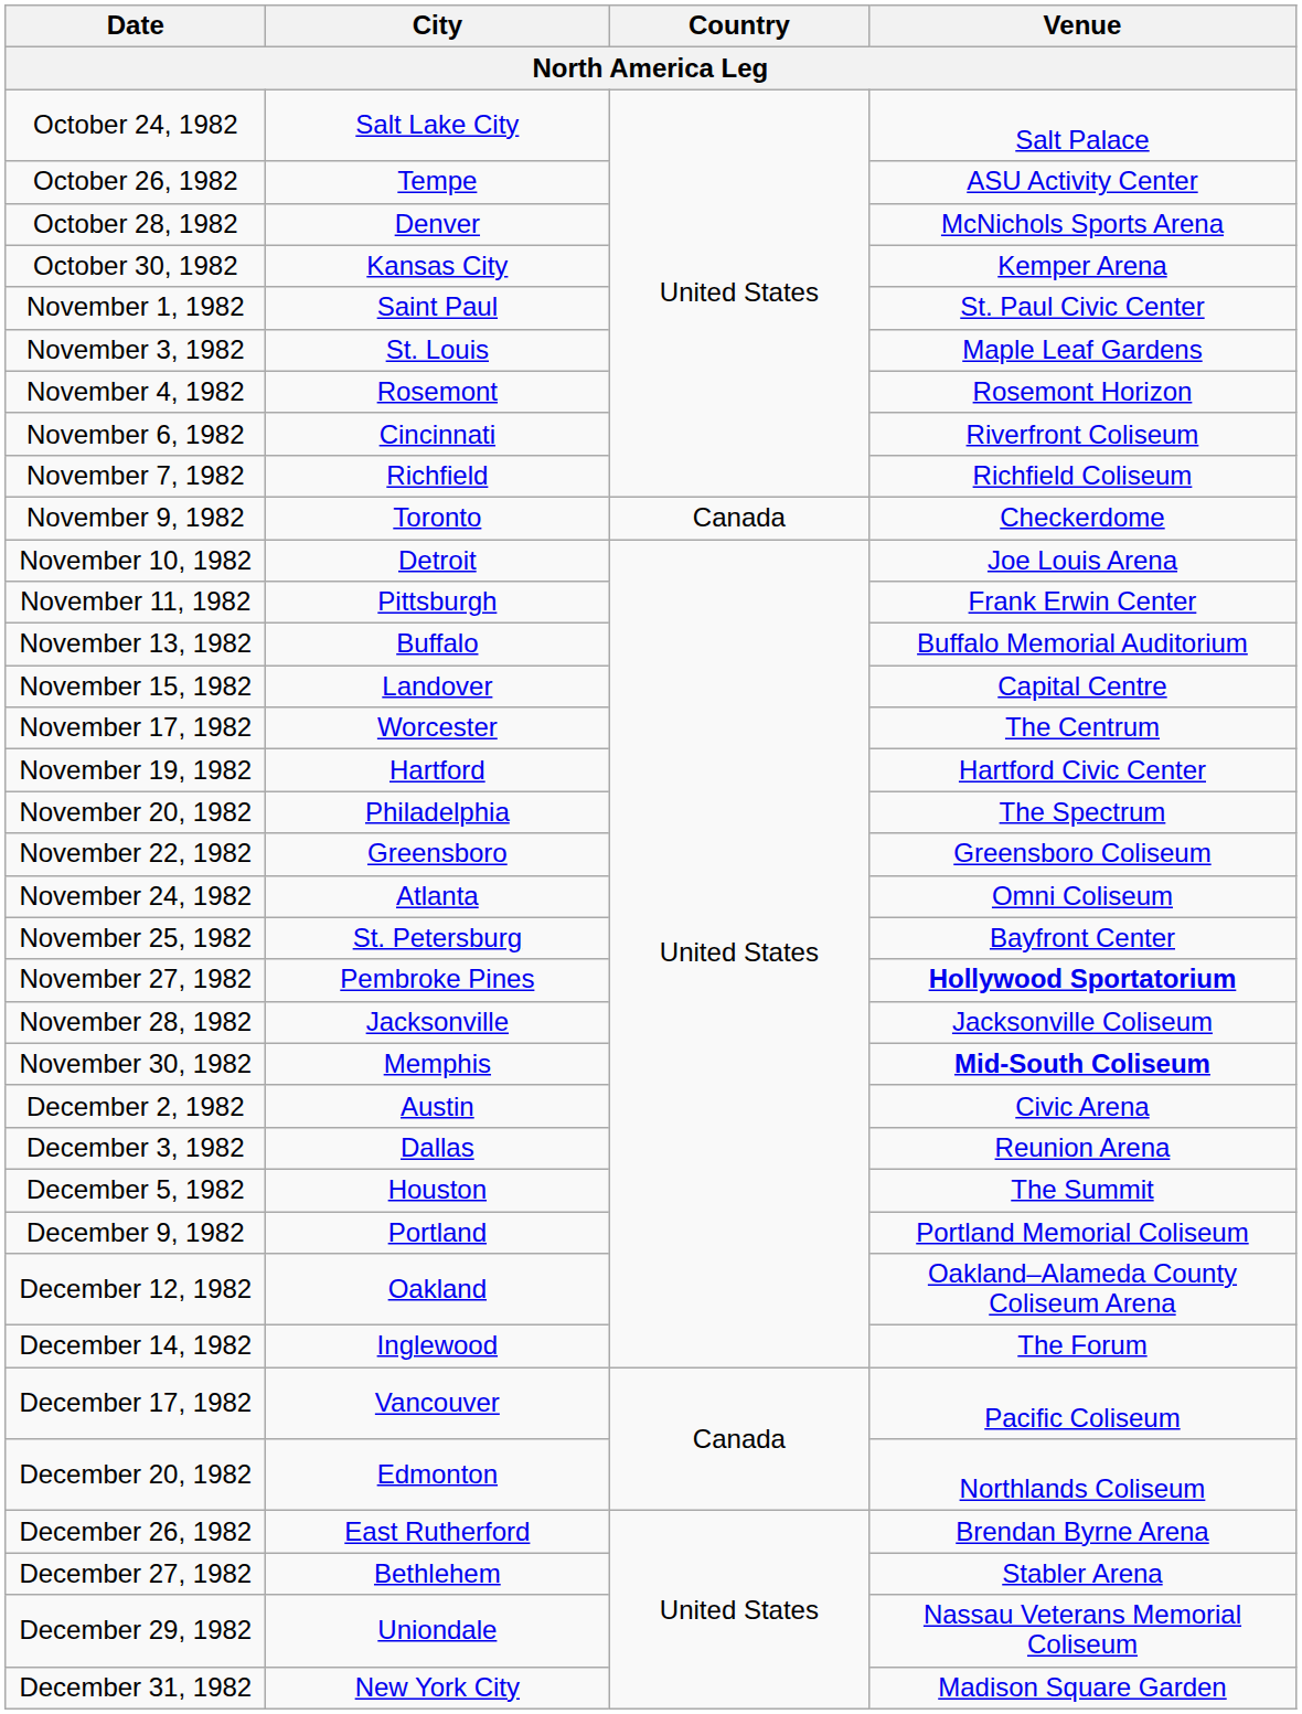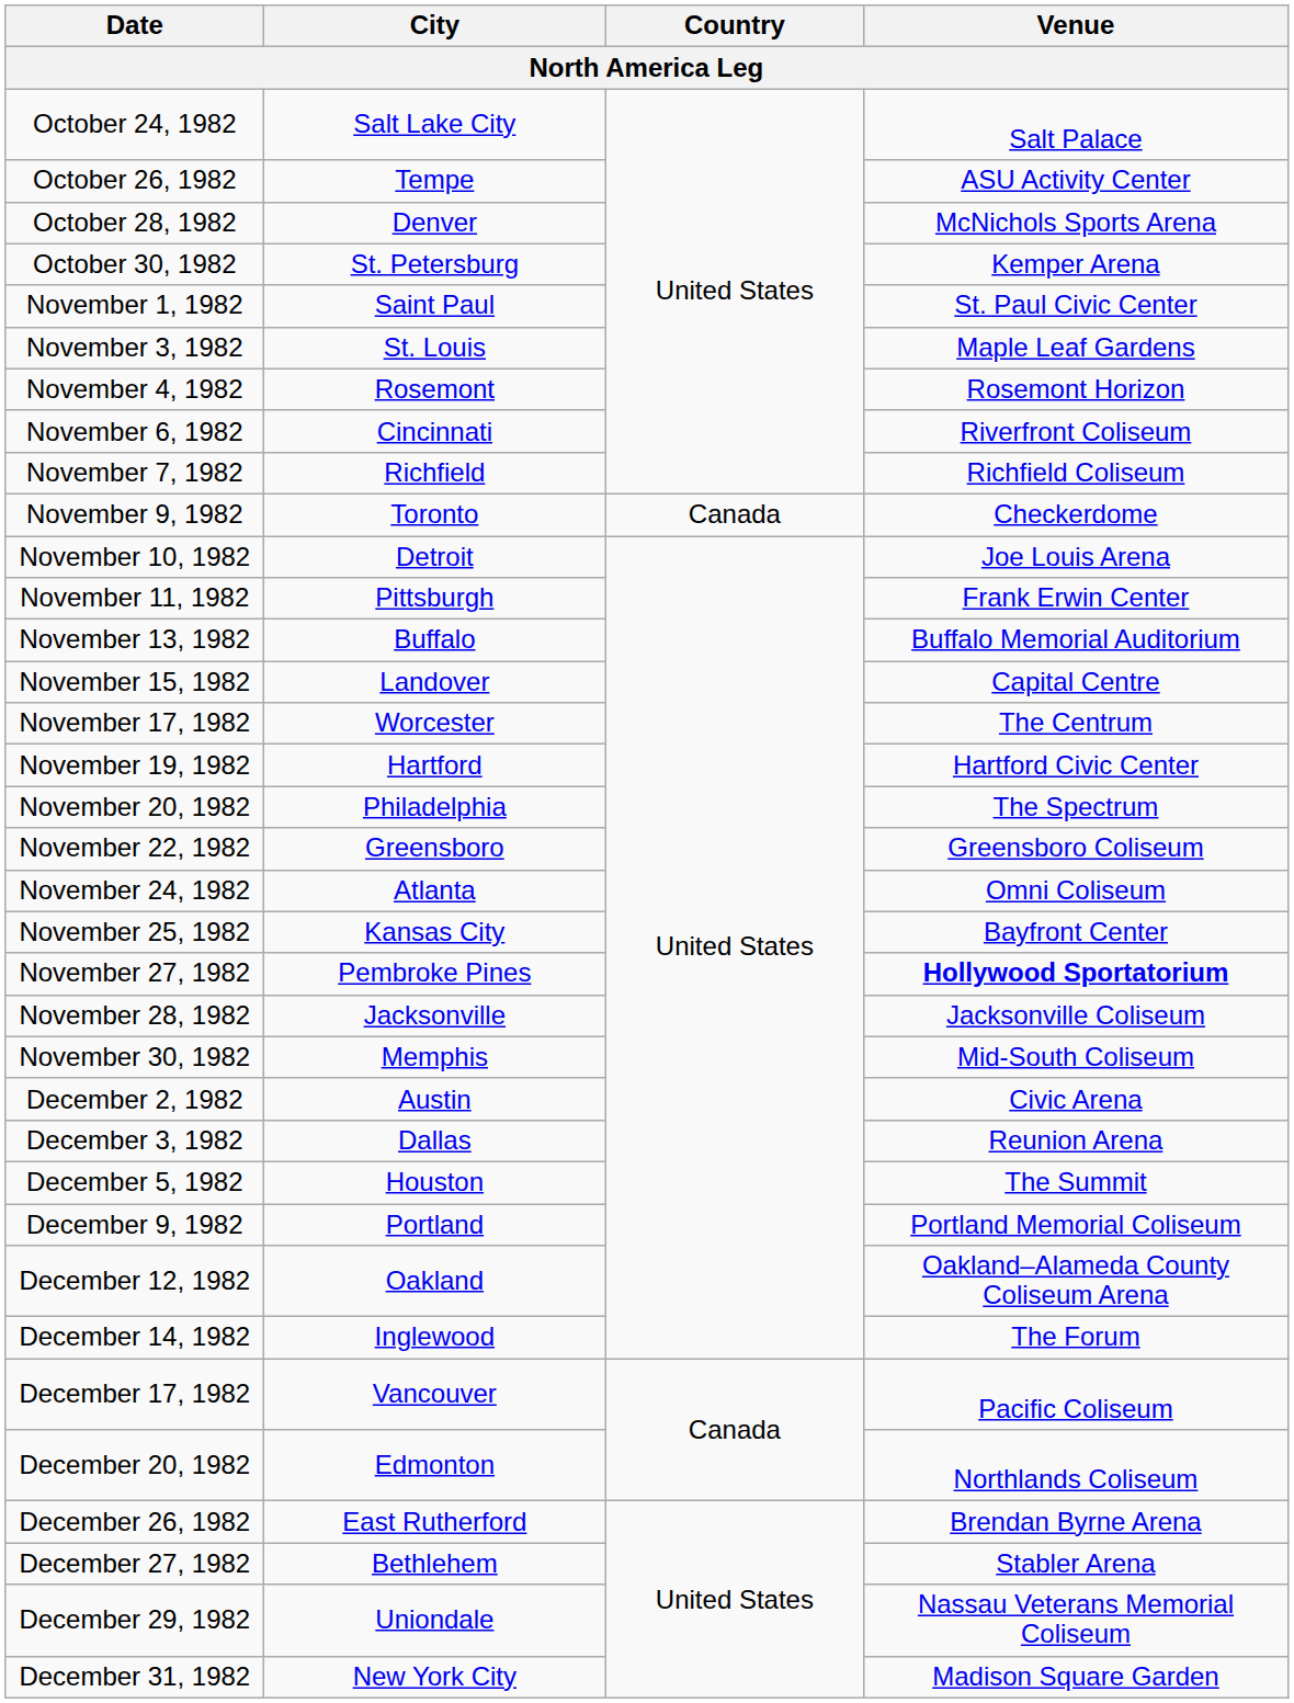 <table class="wikitable" style="text-align:center;">
 <tr>
 <th style="width:150px;">Date</th>
 <th style="width:200px;">City</th>
 <th style="width:150px;">Country</th>
 <th style="width:250px;">Venue</th>
 </tr>
 <tr>
 <th colspan="6">North America Leg</th>
 </tr>
 <tr>
 <td>October 24, 1982</td>
 <td><a href='#'>Salt Lake City</a></td>
 <td rowspan="9">United States</td>
 <td><br><a href='#'>Salt Palace</a></td>
 </tr>
 <tr>
 <td>October 26, 1982</td>
 <td><a href='#'>Tempe</a></td>
 <td><a href='#'>ASU Activity Center</a></td>
 </tr>
 <tr>
 <td>October 28, 1982</td>
 <td><a href='#'>Denver</a></td>
 <td><a href='#'>McNichols Sports Arena</a></td>
 </tr>
 <tr>
 <td>October 30, 1982</td>
-<td><a href='#'>Kansas City</a></td>
+<td><a href='#'>St. Petersburg</a></td>
 <td><a href='#'>Kemper Arena</a></td>
 </tr>
 <tr>
 <td>November 1, 1982</td>
 <td><a href='#'>Saint Paul</a></td>
 <td><a href='#'>St. Paul Civic Center</a></td>
 </tr>
 <tr>
 <td>November 3, 1982</td>
 <td><a href='#'>St. Louis</a></td>
 <td><a href='#'>Maple Leaf Gardens</a></td>
 </tr>
 <tr>
 <td>November 4, 1982</td>
 <td><a href='#'>Rosemont</a></td>
 <td><a href='#'>Rosemont Horizon</a></td>
 </tr>
 <tr>
 <td>November 6, 1982</td>
 <td><a href='#'>Cincinnati</a></td>
 <td><a href='#'>Riverfront Coliseum</a></td>
 </tr>
 <tr>
 <td>November 7, 1982</td>
 <td><a href='#'>Richfield</a></td>
 <td><a href='#'>Richfield Coliseum</a></td>
 </tr>
 <tr>
 <td>November 9, 1982</td>
 <td><a href='#'>Toronto</a></td>
 <td>Canada</td>
 <td><a href='#'>Checkerdome</a></td>
 </tr>
 <tr>
 <td>November 10, 1982</td>
 <td><a href='#'>Detroit</a></td>
 <td rowspan="19">United States</td>
 <td><a href='#'>Joe Louis Arena</a></td>
 </tr>
 <tr>
 <td>November 11, 1982</td>
 <td><a href='#'>Pittsburgh</a></td>
 <td><a href='#'>Frank Erwin Center</a></td>
 </tr>
 <tr>
 <td>November 13, 1982</td>
 <td><a href='#'>Buffalo</a></td>
 <td><a href='#'>Buffalo Memorial Auditorium</a></td>
 </tr>
 <tr>
 <td>November 15, 1982</td>
 <td><a href='#'>Landover</a></td>
 <td><a href='#'>Capital Centre</a></td>
 </tr>
 <tr>
 <td>November 17, 1982</td>
 <td><a href='#'>Worcester</a></td>
 <td><a href='#'>The Centrum</a></td>
 </tr>
 <tr>
 <td>November 19, 1982</td>
 <td><a href='#'>Hartford</a></td>
 <td><a href='#'>Hartford Civic Center</a></td>
 </tr>
 <tr>
 <td>November 20, 1982</td>
 <td><a href='#'>Philadelphia</a></td>
 <td><a href='#'>The Spectrum</a></td>
 </tr>
 <tr>
 <td>November 22, 1982</td>
 <td><a href='#'>Greensboro</a></td>
 <td><a href='#'>Greensboro Coliseum</a></td>
 </tr>
 <tr>
 <td>November 24, 1982</td>
 <td><a href='#'>Atlanta</a></td>
 <td><a href='#'>Omni Coliseum</a></td>
 </tr>
 <tr>
 <td>November 25, 1982</td>
-<td><a href='#'>St. Petersburg</a></td>
+<td><a href='#'>Kansas City</a></td>
 <td><a href='#'>Bayfront Center</a></td>
 </tr>
 <tr>
 <td>November 27, 1982</td>
 <td><a href='#'>Pembroke Pines</a></td>
 <td><strong><a href='#'>Hollywood Sportatorium</a></strong></td>
 </tr>
 <tr>
 <td>November 28, 1982</td>
 <td><a href='#'>Jacksonville</a></td>
 <td><a href='#'>Jacksonville Coliseum</a></td>
 </tr>
 <tr>
 <td>November 30, 1982</td>
 <td><a href='#'>Memphis</a></td>
-<td><strong><a href='#'>Mid-South Coliseum</a></strong></td>
+<td><a href='#'>Mid-South Coliseum</a></td>
 </tr>
 <tr>
 <td>December 2, 1982</td>
 <td><a href='#'>Austin</a></td>
 <td><a href='#'>Civic Arena</a></td>
 </tr>
 <tr>
 <td>December 3, 1982</td>
 <td><a href='#'>Dallas</a></td>
 <td><a href='#'>Reunion Arena</a></td>
 </tr>
 <tr>
 <td>December 5, 1982</td>
 <td><a href='#'>Houston</a></td>
 <td><a href='#'>The Summit</a></td>
 </tr>
 <tr>
 <td>December 9, 1982</td>
 <td><a href='#'>Portland</a></td>
 <td><a href='#'>Portland Memorial Coliseum</a></td>
 </tr>
 <tr>
 <td>December 12, 1982</td>
 <td><a href='#'>Oakland</a></td>
 <td><a href='#'>Oakland–Alameda County Coliseum Arena</a></td>
 </tr>
 <tr>
 <td>December 14, 1982</td>
 <td><a href='#'>Inglewood</a></td>
 <td><a href='#'>The Forum</a></td>
 </tr>
 <tr>
 <td>December 17, 1982</td>
 <td><a href='#'>Vancouver</a></td>
 <td rowspan="2">Canada</td>
 <td><br><a href='#'>Pacific Coliseum</a></td>
 </tr>
 <tr>
 <td>December 20, 1982</td>
 <td><a href='#'>Edmonton</a></td>
 <td><br><a href='#'>Northlands Coliseum</a></td>
 </tr>
 <tr>
 <td>December 26, 1982</td>
 <td><a href='#'>East Rutherford</a></td>
 <td rowspan="4">United States</td>
 <td><a href='#'>Brendan Byrne Arena</a></td>
 </tr>
 <tr>
 <td>December 27, 1982</td>
 <td><a href='#'>Bethlehem</a></td>
 <td><a href='#'>Stabler Arena</a></td>
 </tr>
 <tr>
 <td>December 29, 1982</td>
 <td><a href='#'>Uniondale</a></td>
 <td><a href='#'>Nassau Veterans Memorial Coliseum</a></td>
 </tr>
 <tr>
 <td>December 31, 1982</td>
 <td><a href='#'>New York City</a></td>
 <td><a href='#'>Madison Square Garden</a></td>
 </tr>
 </table>
